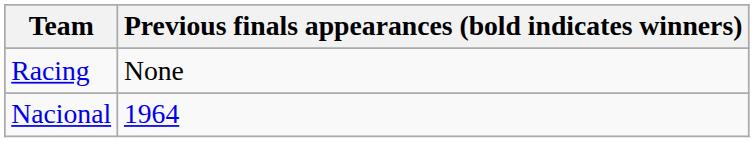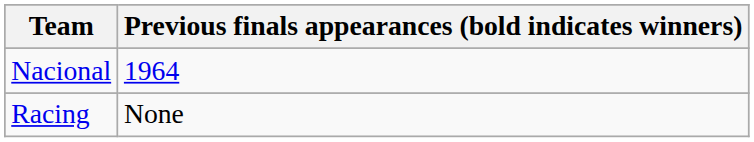 <table class="wikitable">
 <tr>
 <th>Team</th>
 <th>Previous finals appearances (bold indicates winners)</th>
 </tr>
 <tr>
+<td> <a href='#'>Nacional</a></td>
+<td><a href='#'>1964</a></td>
+</tr>
+<tr>
 <td> <a href='#'>Racing</a></td>
 <td>None</td>
 </tr>
-<tr>
-<td> <a href='#'>Nacional</a></td>
-<td><a href='#'>1964</a></td>
-</tr>
 </table>
